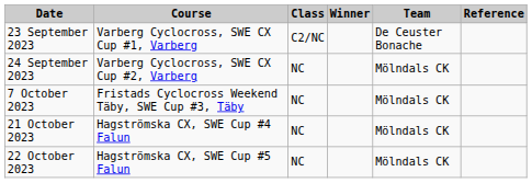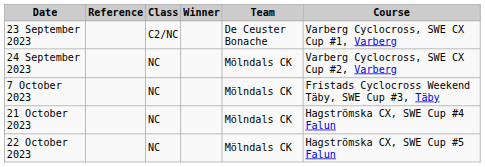 <table class="wikitable sortable alternance ">
 <tr>
 <th scope="col" style="background-color:#CCCCCC;">Date</th>
-<th scope="col" style="background-color:#CCCCCC;">Course</th>
+<th scope="col" style="background-color:#CCCCCC;">Reference</th>
 <th scope="col" style="background-color:#CCCCCC;">Class</th>
 <th scope="col" style="background-color:#CCCCCC;">Winner</th>
 <th scope="col" style="background-color:#CCCCCC;">Team</th>
-<th scope="col" style="background-color:#CCCCCC;">Reference</th>
+<th scope="col" style="background-color:#CCCCCC;">Course</th>
 </tr>
 <tr>
 <td>23 September 2023</td>
-<td> Varberg Cyclocross, SWE CX Cup #1, <a href='#'>Varberg</a></td>
+<td></td>
 <td>C2/NC</td>
 <td></td>
 <td>De Ceuster Bonache</td>
-<td></td>
+<td> Varberg Cyclocross, SWE CX Cup #1, <a href='#'>Varberg</a></td>
 </tr>
 <tr>
 <td>24 September 2023</td>
-<td> Varberg Cyclocross, SWE CX Cup #2, <a href='#'>Varberg</a></td>
+<td></td>
 <td>NC</td>
 <td></td>
 <td>Mölndals CK</td>
-<td></td>
+<td> Varberg Cyclocross, SWE CX Cup #2, <a href='#'>Varberg</a></td>
 </tr>
 <tr>
 <td>7 October 2023</td>
-<td> Fristads Cyclocross Weekend Täby, SWE Cup #3, <a href='#'>Täby</a></td>
+<td></td>
 <td>NC</td>
 <td></td>
 <td>Mölndals CK</td>
-<td></td>
+<td> Fristads Cyclocross Weekend Täby, SWE Cup #3, <a href='#'>Täby</a></td>
 </tr>
 <tr>
 <td>21 October 2023</td>
-<td> Hagströmska CX, SWE Cup #4 <a href='#'>Falun</a></td>
+<td></td>
 <td>NC</td>
 <td></td>
 <td>Mölndals CK</td>
-<td></td>
+<td> Hagströmska CX, SWE Cup #4 <a href='#'>Falun</a></td>
 </tr>
 <tr>
 <td>22 October 2023</td>
-<td> Hagströmska CX, SWE Cup #5 <a href='#'>Falun</a></td>
+<td></td>
 <td>NC</td>
 <td></td>
 <td>Mölndals CK</td>
-<td></td>
+<td> Hagströmska CX, SWE Cup #5 <a href='#'>Falun</a></td>
 </tr>
 </table>
